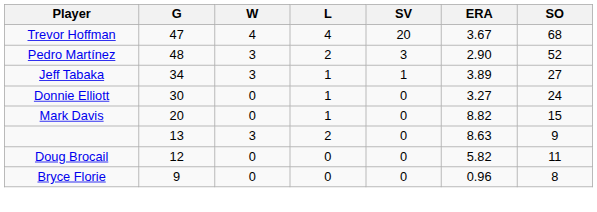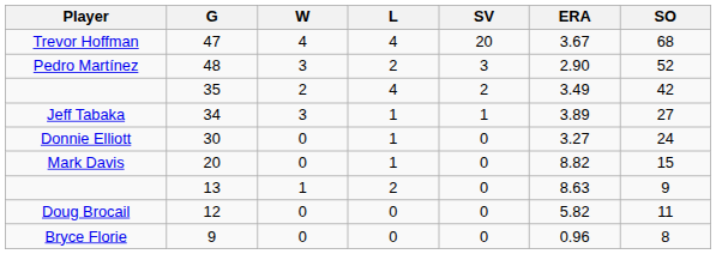 <table class="wikitable sortable">
 <tr>
 <th bgcolor="#DDDDFF" width="16%">Player</th>
 <th bgcolor="#DDDDFF" width="9%">G</th>
 <th bgcolor="#DDDDFF" width="9%">W</th>
 <th bgcolor="#DDDDFF" width="9%">L</th>
 <th bgcolor="#DDDDFF" width="9%">SV</th>
 <th bgcolor="#DDDDFF" width="9%">ERA</th>
 <th bgcolor="#DDDDFF" width="9%">SO</th>
 </tr>
 <tr align="center">
 <td><a href='#'>Trevor Hoffman</a></td>
 <td>47</td>
 <td>4</td>
 <td>4</td>
 <td>20</td>
 <td>3.67</td>
 <td>68</td>
 </tr>
 <tr align=center>
 <td><a href='#'>Pedro Martínez</a></td>
 <td>48</td>
 <td>3</td>
 <td>2</td>
 <td>3</td>
 <td>2.90</td>
 <td>52</td>
+</tr>
+<tr align=center>
+<td></td>
+<td>35</td>
+<td>2</td>
+<td>4</td>
+<td>2</td>
+<td>3.49</td>
+<td>42</td>
 </tr>
 <tr align="center">
 <td><a href='#'>Jeff Tabaka</a></td>
 <td>34</td>
 <td>3</td>
 <td>1</td>
 <td>1</td>
 <td>3.89</td>
 <td>27</td>
 </tr>
 <tr align=center>
 <td><a href='#'>Donnie Elliott</a></td>
 <td>30</td>
 <td>0</td>
 <td>1</td>
 <td>0</td>
 <td>3.27</td>
 <td>24</td>
 </tr>
 <tr align=center>
 <td><a href='#'>Mark Davis</a></td>
 <td>20</td>
 <td>0</td>
 <td>1</td>
 <td>0</td>
 <td>8.82</td>
 <td>15</td>
 </tr>
 <tr align=center>
 <td></td>
 <td>13</td>
-<td>3</td>
+<td>1</td>
 <td>2</td>
 <td>0</td>
 <td>8.63</td>
 <td>9</td>
 </tr>
 <tr align="center">
 <td><a href='#'>Doug Brocail</a></td>
 <td>12</td>
 <td>0</td>
 <td>0</td>
 <td>0</td>
 <td>5.82</td>
 <td>11</td>
 </tr>
 <tr align=center>
 <td><a href='#'>Bryce Florie</a></td>
 <td>9</td>
 <td>0</td>
 <td>0</td>
 <td>0</td>
 <td>0.96</td>
 <td>8</td>
 </tr>
 </table>
